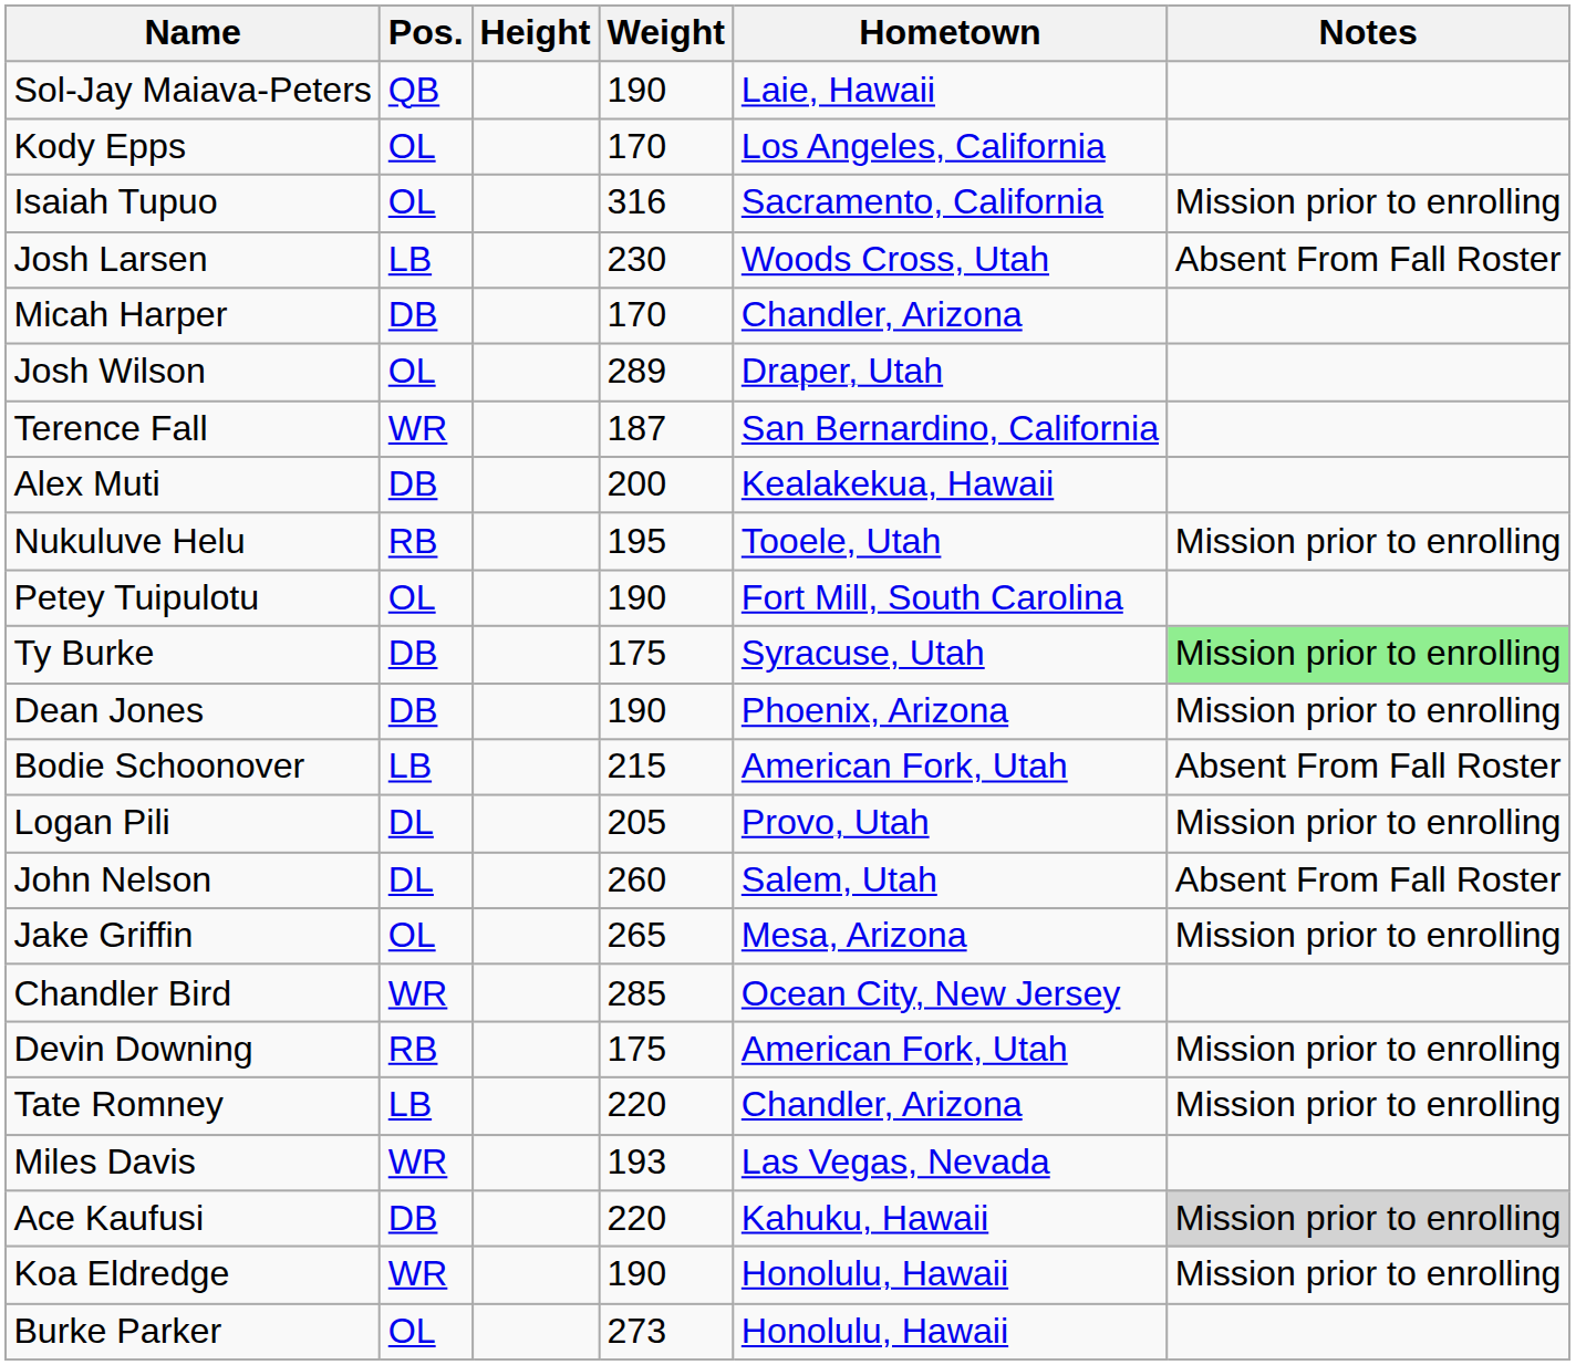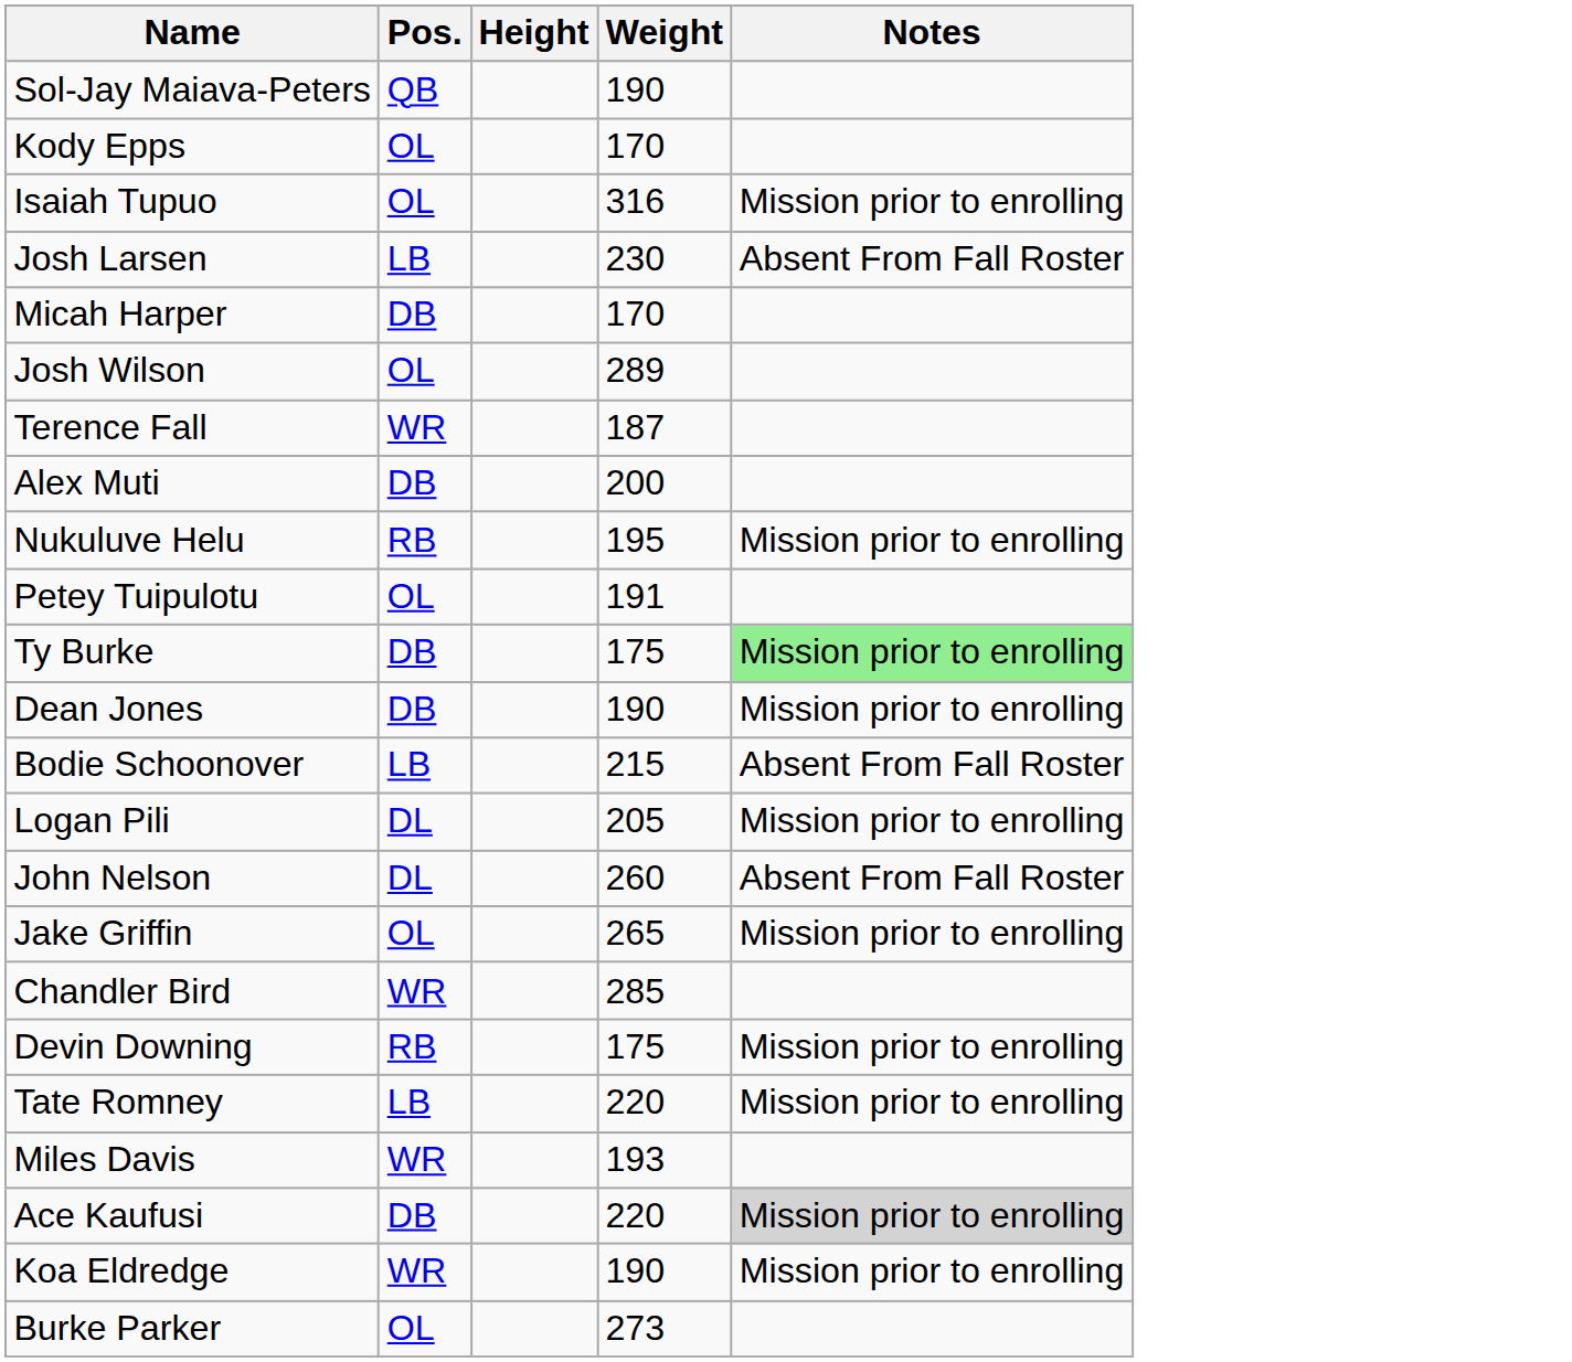 <table class="wikitable sortable" border="1">
 <tr>
 <th>Name</th>
 <th>Pos.</th>
 <th>Height</th>
 <th>Weight</th>
-<th>Hometown</th>
 <th>Notes</th>
 </tr>
 <tr>
 <td>Sol-Jay Maiava-Peters</td>
 <td><a href='#'>QB</a></td>
 <td></td>
 <td>190</td>
-<td><a href='#'>Laie, Hawaii</a></td>
 <td></td>
 </tr>
 <tr>
 <td>Kody Epps</td>
 <td><a href='#'>OL</a></td>
 <td></td>
 <td>170</td>
-<td><a href='#'>Los Angeles, California</a></td>
 <td></td>
 </tr>
 <tr>
 <td>Isaiah Tupuo</td>
 <td><a href='#'>OL</a></td>
 <td></td>
 <td>316</td>
-<td><a href='#'>Sacramento, California</a></td>
 <td>Mission prior to enrolling</td>
 </tr>
 <tr>
 <td>Josh Larsen</td>
 <td><a href='#'>LB</a></td>
 <td></td>
 <td>230</td>
-<td><a href='#'>Woods Cross, Utah</a></td>
 <td>Absent From Fall Roster </td>
 </tr>
 <tr>
 <td>Micah Harper</td>
 <td><a href='#'>DB</a></td>
 <td></td>
 <td>170</td>
-<td><a href='#'>Chandler, Arizona</a></td>
 <td></td>
 </tr>
 <tr>
 <td>Josh Wilson</td>
 <td><a href='#'>OL</a></td>
 <td></td>
 <td>289</td>
-<td><a href='#'>Draper, Utah</a></td>
 <td></td>
 </tr>
 <tr>
 <td>Terence Fall</td>
 <td><a href='#'>WR</a></td>
 <td></td>
 <td>187</td>
-<td><a href='#'>San Bernardino, California</a></td>
 <td></td>
 </tr>
 <tr>
 <td>Alex Muti</td>
 <td><a href='#'>DB</a></td>
 <td></td>
 <td>200</td>
-<td><a href='#'>Kealakekua, Hawaii</a></td>
 <td></td>
 </tr>
 <tr>
 <td>Nukuluve Helu</td>
 <td><a href='#'>RB</a></td>
 <td></td>
 <td>195</td>
-<td><a href='#'>Tooele, Utah</a></td>
 <td>Mission prior to enrolling</td>
 </tr>
 <tr>
 <td>Petey Tuipulotu</td>
 <td><a href='#'>OL</a></td>
 <td></td>
-<td>190</td>
-<td><a href='#'>Fort Mill, South Carolina</a></td>
+<td>191</td>
 <td></td>
 </tr>
 <tr>
 <td>Ty Burke</td>
 <td><a href='#'>DB</a></td>
 <td></td>
 <td>175</td>
-<td><a href='#'>Syracuse, Utah</a></td>
 <td style="background: lightgreen;">Mission prior to enrolling</td>
 </tr>
 <tr>
 <td>Dean Jones</td>
 <td><a href='#'>DB</a></td>
 <td></td>
 <td>190</td>
-<td><a href='#'>Phoenix, Arizona</a></td>
 <td>Mission prior to enrolling</td>
 </tr>
 <tr>
 <td>Bodie Schoonover</td>
 <td><a href='#'>LB</a></td>
 <td></td>
 <td>215</td>
-<td><a href='#'>American Fork, Utah</a></td>
 <td>Absent From Fall Roster </td>
 </tr>
 <tr>
 <td>Logan Pili</td>
 <td><a href='#'>DL</a></td>
 <td></td>
 <td>205</td>
-<td><a href='#'>Provo, Utah</a></td>
 <td>Mission prior to enrolling</td>
 </tr>
 <tr>
 <td>John Nelson</td>
 <td><a href='#'>DL</a></td>
 <td></td>
 <td>260</td>
-<td><a href='#'>Salem, Utah</a></td>
 <td>Absent From Fall Roster </td>
 </tr>
 <tr>
 <td>Jake Griffin</td>
 <td><a href='#'>OL</a></td>
 <td></td>
 <td>265</td>
-<td><a href='#'>Mesa, Arizona</a></td>
 <td>Mission prior to enrolling</td>
 </tr>
 <tr>
 <td>Chandler Bird</td>
 <td><a href='#'>WR</a></td>
 <td></td>
 <td>285</td>
-<td><a href='#'>Ocean City, New Jersey</a></td>
 <td></td>
 </tr>
 <tr>
 <td>Devin Downing</td>
 <td><a href='#'>RB</a></td>
 <td></td>
 <td>175</td>
-<td><a href='#'>American Fork, Utah</a></td>
 <td>Mission prior to enrolling</td>
 </tr>
 <tr>
 <td>Tate Romney</td>
 <td><a href='#'>LB</a></td>
 <td></td>
 <td>220</td>
-<td><a href='#'>Chandler, Arizona</a></td>
 <td>Mission prior to enrolling</td>
 </tr>
 <tr>
 <td>Miles Davis</td>
 <td><a href='#'>WR</a></td>
 <td></td>
 <td>193</td>
-<td><a href='#'>Las Vegas, Nevada</a></td>
 <td></td>
 </tr>
 <tr>
 <td>Ace Kaufusi</td>
 <td><a href='#'>DB</a></td>
 <td></td>
 <td>220</td>
-<td><a href='#'>Kahuku, Hawaii</a></td>
 <td style="background: lightgrey;">Mission prior to enrolling</td>
 </tr>
 <tr>
 <td>Koa Eldredge</td>
 <td><a href='#'>WR</a></td>
 <td></td>
 <td>190</td>
-<td><a href='#'>Honolulu, Hawaii</a></td>
 <td>Mission prior to enrolling</td>
 </tr>
 <tr>
 <td>Burke Parker</td>
 <td><a href='#'>OL</a></td>
 <td></td>
 <td>273</td>
-<td><a href='#'>Honolulu, Hawaii</a></td>
 <td></td>
 </tr>
 </table>
